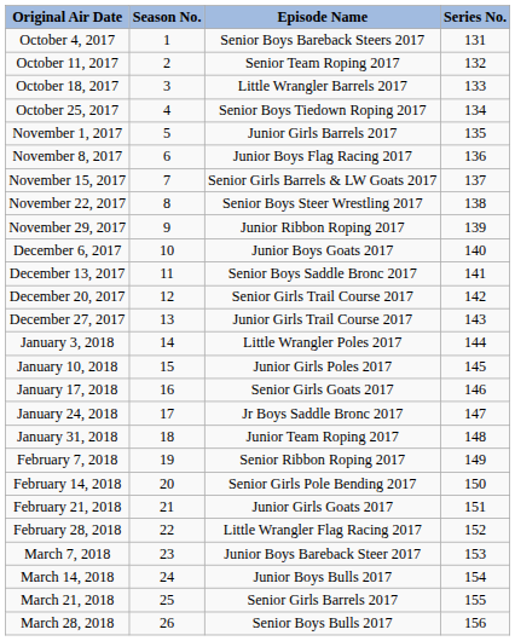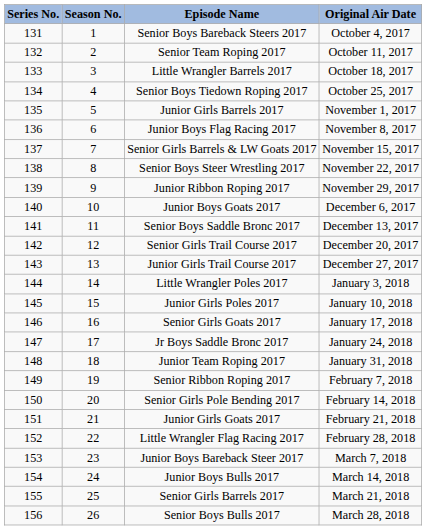 <table class="wikitable" style="text-align:center">
 <tr>
-<th scope="col" style="background-color: #a1bbe0;">Original Air Date</th>
+<th scope="col" style="background-color: #a1bbe0;">Series No.</th>
 <th scope="col" style="background-color: #a1bbe0;">Season No.</th>
 <th scope="col" style="background-color: #a1bbe0;">Episode Name</th>
-<th scope="col" style="background-color: #a1bbe0;">Series No.</th>
+<th scope="col" style="background-color: #a1bbe0;">Original Air Date</th>
 </tr>
 <tr>
-<td>October 4, 2017</td>
+<td>131</td>
 <td>1</td>
 <td>Senior Boys Bareback Steers 2017</td>
-<td>131</td>
+<td>October 4, 2017</td>
 </tr>
 <tr>
-<td>October 11, 2017</td>
+<td>132</td>
 <td>2</td>
 <td>Senior Team Roping 2017</td>
-<td>132</td>
+<td>October 11, 2017</td>
 </tr>
 <tr>
-<td>October 18, 2017</td>
+<td>133</td>
 <td>3</td>
 <td>Little Wrangler Barrels 2017</td>
-<td>133</td>
+<td>October 18, 2017</td>
 </tr>
 <tr>
-<td>October 25, 2017</td>
+<td>134</td>
 <td>4</td>
 <td>Senior Boys Tiedown Roping 2017</td>
-<td>134</td>
+<td>October 25, 2017</td>
 </tr>
 <tr>
-<td>November 1, 2017</td>
+<td>135</td>
 <td>5</td>
 <td>Junior Girls Barrels 2017</td>
-<td>135</td>
+<td>November 1, 2017</td>
 </tr>
 <tr>
-<td>November 8, 2017</td>
+<td>136</td>
 <td>6</td>
 <td>Junior Boys Flag Racing 2017</td>
-<td>136</td>
+<td>November 8, 2017</td>
 </tr>
 <tr>
-<td>November 15, 2017</td>
+<td>137</td>
 <td>7</td>
 <td>Senior Girls Barrels & LW Goats 2017</td>
-<td>137</td>
+<td>November 15, 2017</td>
 </tr>
 <tr>
-<td>November 22, 2017</td>
+<td>138</td>
 <td>8</td>
 <td>Senior Boys Steer Wrestling 2017</td>
-<td>138</td>
+<td>November 22, 2017</td>
 </tr>
 <tr>
-<td>November 29, 2017</td>
+<td>139</td>
 <td>9</td>
 <td>Junior Ribbon Roping 2017</td>
-<td>139</td>
+<td>November 29, 2017</td>
 </tr>
 <tr>
-<td>December 6, 2017</td>
+<td>140</td>
 <td>10</td>
 <td>Junior Boys Goats 2017</td>
-<td>140</td>
+<td>December 6, 2017</td>
 </tr>
 <tr>
-<td>December 13, 2017</td>
+<td>141</td>
 <td>11</td>
 <td>Senior Boys Saddle Bronc 2017</td>
-<td>141</td>
+<td>December 13, 2017</td>
 </tr>
 <tr>
-<td>December 20, 2017</td>
+<td>142</td>
 <td>12</td>
 <td>Senior Girls Trail Course 2017</td>
-<td>142</td>
+<td>December 20, 2017</td>
 </tr>
 <tr>
-<td>December 27, 2017</td>
+<td>143</td>
 <td>13</td>
 <td>Junior Girls Trail Course 2017</td>
-<td>143</td>
+<td>December 27, 2017</td>
 </tr>
 <tr>
-<td>January 3, 2018</td>
+<td>144</td>
 <td>14</td>
 <td>Little Wrangler Poles 2017</td>
-<td>144</td>
+<td>January 3, 2018</td>
 </tr>
 <tr>
-<td>January 10, 2018</td>
+<td>145</td>
 <td>15</td>
 <td>Junior Girls Poles 2017</td>
-<td>145</td>
+<td>January 10, 2018</td>
 </tr>
 <tr>
-<td>January 17, 2018</td>
+<td>146</td>
 <td>16</td>
 <td>Senior Girls Goats 2017</td>
-<td>146</td>
+<td>January 17, 2018</td>
 </tr>
 <tr>
-<td>January 24, 2018</td>
+<td>147</td>
 <td>17</td>
 <td>Jr Boys Saddle Bronc 2017</td>
-<td>147</td>
+<td>January 24, 2018</td>
 </tr>
 <tr>
-<td>January 31, 2018</td>
+<td>148</td>
 <td>18</td>
 <td>Junior Team Roping 2017</td>
-<td>148</td>
+<td>January 31, 2018</td>
 </tr>
 <tr>
-<td>February 7, 2018</td>
+<td>149</td>
 <td>19</td>
 <td>Senior Ribbon Roping 2017</td>
-<td>149</td>
+<td>February 7, 2018</td>
 </tr>
 <tr>
-<td>February 14, 2018</td>
+<td>150</td>
 <td>20</td>
 <td>Senior Girls Pole Bending 2017</td>
-<td>150</td>
+<td>February 14, 2018</td>
 </tr>
 <tr>
-<td>February 21, 2018</td>
+<td>151</td>
 <td>21</td>
 <td>Junior Girls Goats 2017</td>
-<td>151</td>
+<td>February 21, 2018</td>
 </tr>
 <tr>
-<td>February 28, 2018</td>
+<td>152</td>
 <td>22</td>
 <td>Little Wrangler Flag Racing 2017</td>
-<td>152</td>
+<td>February 28, 2018</td>
 </tr>
 <tr>
-<td>March 7, 2018</td>
+<td>153</td>
 <td>23</td>
 <td>Junior Boys Bareback Steer 2017</td>
-<td>153</td>
+<td>March 7, 2018</td>
 </tr>
 <tr>
-<td>March 14, 2018</td>
+<td>154</td>
 <td>24</td>
 <td>Junior Boys Bulls 2017</td>
-<td>154</td>
+<td>March 14, 2018</td>
 </tr>
 <tr>
-<td>March 21, 2018</td>
+<td>155</td>
 <td>25</td>
 <td>Senior Girls Barrels 2017</td>
-<td>155</td>
+<td>March 21, 2018</td>
 </tr>
 <tr>
-<td>March 28, 2018</td>
+<td>156</td>
 <td>26</td>
 <td>Senior Boys Bulls 2017</td>
-<td>156</td>
+<td>March 28, 2018</td>
 </tr>
 </table>
